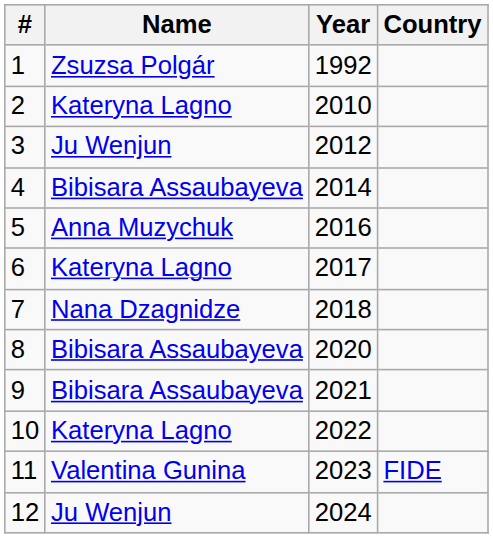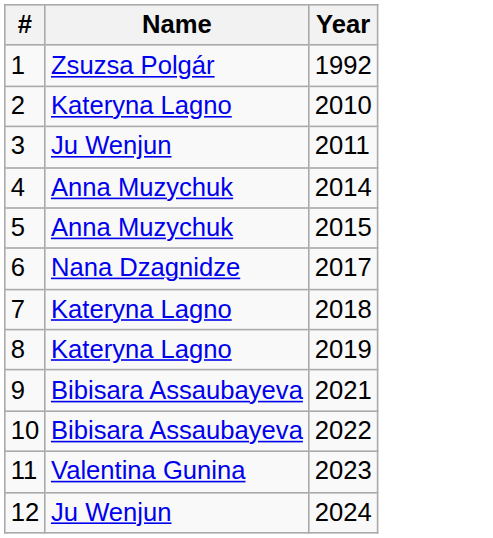 <table class="wikitable">
 <tr>
 <th>#</th>
 <th>Name</th>
 <th>Year</th>
-<th>Country</th>
 </tr>
 <tr>
 <td>1</td>
 <td><a href='#'>Zsuzsa Polgár</a></td>
 <td>1992</td>
-<td></td>
 </tr>
 <tr>
 <td>2</td>
 <td><a href='#'>Kateryna Lagno</a></td>
 <td>2010</td>
-<td></td>
 </tr>
 <tr>
 <td>3</td>
 <td><a href='#'>Ju Wenjun</a></td>
-<td>2012</td>
-<td></td>
+<td>2011</td>
 </tr>
 <tr>
 <td>4</td>
-<td><a href='#'>Bibisara Assaubayeva</a></td>
+<td><a href='#'>Anna Muzychuk</a></td>
 <td>2014</td>
-<td></td>
 </tr>
 <tr>
 <td>5</td>
 <td><a href='#'>Anna Muzychuk</a></td>
-<td>2016</td>
-<td></td>
+<td>2015</td>
 </tr>
 <tr>
 <td>6</td>
-<td><a href='#'>Kateryna Lagno</a></td>
+<td><a href='#'>Nana Dzagnidze</a></td>
 <td>2017</td>
-<td></td>
 </tr>
 <tr>
 <td>7</td>
-<td><a href='#'>Nana Dzagnidze</a></td>
+<td><a href='#'>Kateryna Lagno</a></td>
 <td>2018</td>
-<td></td>
 </tr>
 <tr>
 <td>8</td>
-<td><a href='#'>Bibisara Assaubayeva</a></td>
-<td>2020</td>
-<td></td>
+<td><a href='#'>Kateryna Lagno</a></td>
+<td>2019</td>
 </tr>
 <tr>
 <td>9</td>
 <td><a href='#'>Bibisara Assaubayeva</a></td>
 <td>2021</td>
-<td></td>
 </tr>
 <tr>
 <td>10</td>
-<td><a href='#'>Kateryna Lagno</a></td>
+<td><a href='#'>Bibisara Assaubayeva</a></td>
 <td>2022</td>
-<td></td>
 </tr>
 <tr>
 <td>11</td>
 <td><a href='#'>Valentina Gunina</a></td>
 <td>2023</td>
-<td> <a href='#'>FIDE</a></td>
 </tr>
 <tr>
 <td>12</td>
 <td><a href='#'>Ju Wenjun</a></td>
 <td>2024</td>
-<td></td>
 </tr>
 </table>
